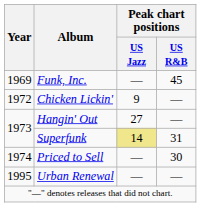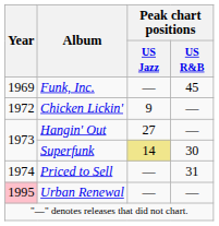 <table class="wikitable">
 <tr>
 <th scope="col" rowspan="2">Year</th>
 <th scope="col" rowspan="2">Album</th>
 <th scope="col" colspan="2">Peak chart positions</th>
 </tr>
 <tr>
 <th style="width:45px;"><small><a href='#'>US Jazz</a></small><br></th>
 <th style="width:45px;"><small><a href='#'>US R&B</a></small><br></th>
 </tr>
 <tr>
 <td>1969</td>
 <td><em><a href='#'>Funk, Inc.</a></em></td>
 <td align=center>—</td>
 <td align=center>45</td>
 </tr>
 <tr>
 <td>1972</td>
 <td><em><a href='#'>Chicken Lickin'</a></em></td>
 <td align=center>9</td>
 <td align=center>—</td>
 </tr>
 <tr>
 <td rowspan="2">1973</td>
 <td><em><a href='#'>Hangin' Out</a></em></td>
 <td align=center>27</td>
 <td align=center>—</td>
 </tr>
 <tr>
 <td><em><a href='#'>Superfunk</a></em></td>
 <td align=center style="background: khaki;">14</td>
-<td align=center>31</td>
+<td align=center>30</td>
 </tr>
 <tr>
 <td>1974</td>
 <td><em><a href='#'>Priced to Sell</a></em></td>
 <td align=center>—</td>
-<td align=center>30</td>
+<td align=center>31</td>
 </tr>
 <tr>
-<td>1995</td>
+<td style="background: pink;">1995</td>
 <td><em><a href='#'>Urban Renewal</a></em></td>
 <td align=center>—</td>
 <td align=center>—</td>
 </tr>
 <tr>
 <td colspan="5" style="text-align:center; font-size:9pt;">"—" denotes releases that did not chart.</td>
 </tr>
 </table>
